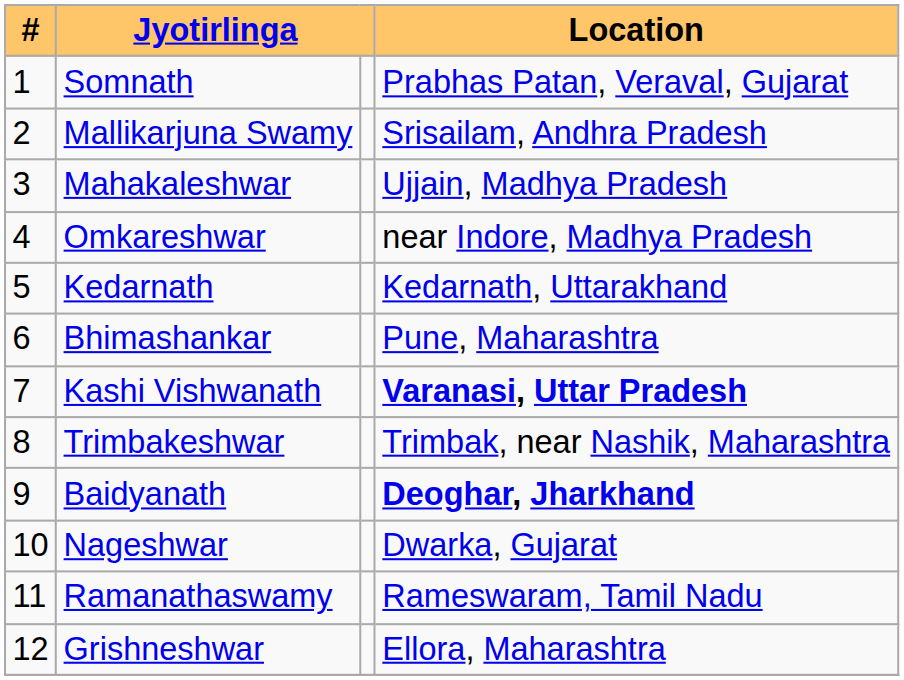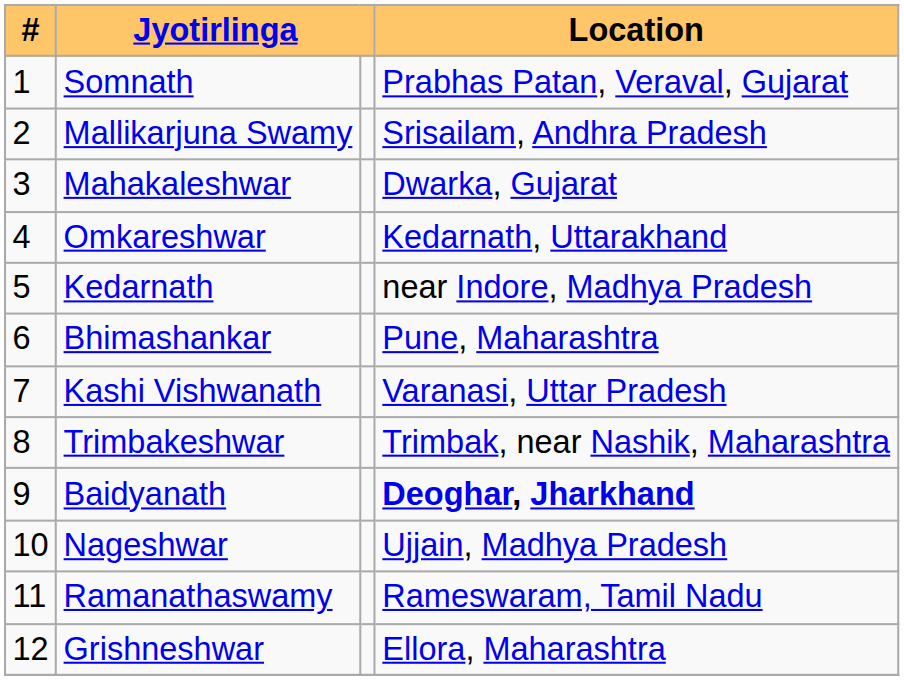 <table class="wikitable">
 <tr>
 <th style="background:#ffc569;">#</th>
 <th style="background:#ffc569;" colspan="2"><a href='#'>Jyotirlinga</a></th>
 <th style="background:#ffc569;">Location</th>
 </tr>
 <tr>
 <td>1</td>
 <td><a href='#'>Somnath</a></td>
 <td></td>
 <td><a href='#'>Prabhas Patan</a>, <a href='#'>Veraval</a>, <a href='#'>Gujarat</a></td>
 </tr>
 <tr>
 <td>2</td>
 <td><a href='#'>Mallikarjuna Swamy</a></td>
 <td></td>
 <td><a href='#'>Srisailam</a>, <a href='#'>Andhra Pradesh</a></td>
 </tr>
 <tr>
 <td>3</td>
 <td><a href='#'>Mahakaleshwar</a></td>
 <td></td>
-<td><a href='#'>Ujjain</a>, <a href='#'>Madhya Pradesh</a></td>
+<td><a href='#'>Dwarka</a>, <a href='#'>Gujarat</a></td>
 </tr>
 <tr>
 <td>4</td>
 <td><a href='#'>Omkareshwar</a></td>
 <td></td>
-<td>near <a href='#'>Indore</a>, <a href='#'>Madhya Pradesh</a></td>
+<td><a href='#'>Kedarnath</a>, <a href='#'>Uttarakhand</a></td>
 </tr>
 <tr>
 <td>5</td>
 <td><a href='#'>Kedarnath</a></td>
 <td></td>
-<td><a href='#'>Kedarnath</a>, <a href='#'>Uttarakhand</a></td>
+<td>near <a href='#'>Indore</a>, <a href='#'>Madhya Pradesh</a></td>
 </tr>
 <tr>
 <td>6</td>
 <td><a href='#'>Bhimashankar</a></td>
 <td></td>
 <td><a href='#'>Pune</a>, <a href='#'>Maharashtra</a></td>
 </tr>
 <tr>
 <td>7</td>
 <td><a href='#'>Kashi Vishwanath</a></td>
 <td></td>
-<td><strong><a href='#'>Varanasi</a>, <a href='#'>Uttar Pradesh</a></strong></td>
+<td><a href='#'>Varanasi</a>, <a href='#'>Uttar Pradesh</a></td>
 </tr>
 <tr>
 <td>8</td>
 <td><a href='#'>Trimbakeshwar</a></td>
 <td></td>
 <td><a href='#'>Trimbak</a>, near <a href='#'>Nashik</a>, <a href='#'>Maharashtra</a></td>
 </tr>
 <tr>
 <td>9</td>
 <td><a href='#'>Baidyanath</a></td>
 <td></td>
 <td><strong><a href='#'>Deoghar</a>, <a href='#'>Jharkhand</a></strong></td>
 </tr>
 <tr>
 <td>10</td>
 <td><a href='#'>Nageshwar</a></td>
 <td></td>
-<td><a href='#'>Dwarka</a>, <a href='#'>Gujarat</a></td>
+<td><a href='#'>Ujjain</a>, <a href='#'>Madhya Pradesh</a></td>
 </tr>
 <tr>
 <td>11</td>
 <td><a href='#'>Ramanathaswamy</a></td>
 <td></td>
 <td><a href='#'>Rameswaram, Tamil Nadu</a></td>
 </tr>
 <tr>
 <td>12</td>
 <td><a href='#'>Grishneshwar</a></td>
 <td></td>
 <td><a href='#'>Ellora</a>, <a href='#'>Maharashtra</a></td>
 </tr>
 <tr>
 </tr>
 </table>
